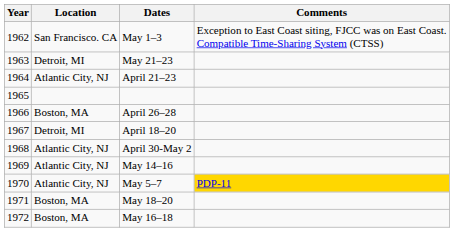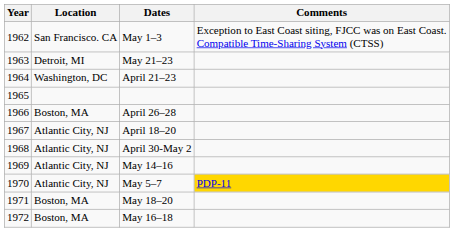 <table class="wikitable">
 <tr>
 <th>Year</th>
 <th>Location</th>
 <th>Dates</th>
 <th>Comments</th>
 </tr>
 <tr>
 <td>1962</td>
 <td>San Francisco. CA</td>
 <td>May 1–3</td>
 <td>Exception to East Coast siting, FJCC was on East Coast.<br><a href='#'>Compatible Time-Sharing System</a> (CTSS)</td>
 </tr>
 <tr>
 <td>1963</td>
 <td>Detroit, MI</td>
 <td>May 21–23</td>
 <td></td>
 </tr>
 <tr>
 <td>1964</td>
-<td>Atlantic City, NJ</td>
+<td>Washington, DC</td>
 <td>April 21–23</td>
 <td></td>
 </tr>
 <tr>
 <td>1965</td>
 <td></td>
 <td></td>
 <td></td>
 </tr>
 <tr>
 <td>1966</td>
 <td>Boston, MA</td>
 <td>April 26–28</td>
 <td></td>
 </tr>
 <tr>
 <td>1967</td>
-<td>Detroit, MI</td>
+<td>Atlantic City, NJ</td>
 <td>April 18–20</td>
 <td></td>
 </tr>
 <tr>
 <td>1968</td>
 <td>Atlantic City, NJ</td>
 <td>April 30-May 2</td>
 <td></td>
 </tr>
 <tr>
 <td>1969</td>
 <td>Atlantic City, NJ</td>
 <td>May 14–16</td>
 <td></td>
 </tr>
 <tr>
 <td>1970</td>
 <td>Atlantic City, NJ</td>
 <td>May 5–7</td>
 <td style="background: gold;"><a href='#'>PDP-11</a></td>
 </tr>
 <tr>
 <td>1971</td>
 <td>Boston, MA</td>
 <td>May 18–20</td>
 <td></td>
 </tr>
 <tr>
 <td>1972</td>
 <td>Boston, MA</td>
 <td>May 16–18</td>
 <td></td>
 </tr>
 </table>
